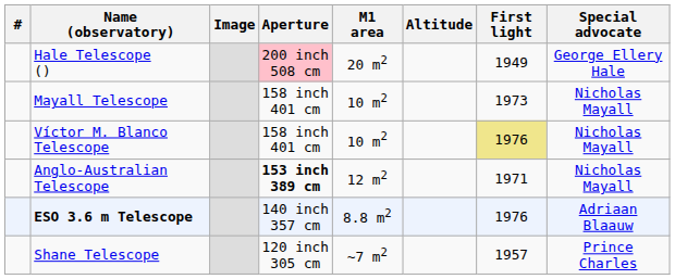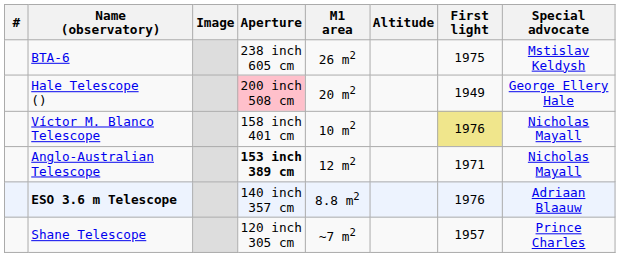 <table class="wikitable" style="text-align: center; margin: 0.5em auto;">
 <tr>
 <th width=18>#</th>
 <th>Name<br>(observatory)</th>
 <th>Image</th>
 <th>Aperture</th>
 <th width=60>M1<br>area</th>
 <th>Altitude</th>
 <th width=60>First<br>light</th>
 <th>Special advocate</th>
 </tr>
 <tr>
 <td></td>
+<td align=left><a href='#'>BTA-6</a><br></td>
+<td bgcolor=#ddd></td>
+<td>238 inch<br>605 cm</td>
+<td>26 m<sup>2</sup></td>
+<td></td>
+<td>1975</td>
+<td><a href='#'>Mstislav Keldysh</a></td>
+</tr>
+<tr>
+<td></td>
 <td align=left><a href='#'>Hale Telescope</a><br>()</td>
 <td bgcolor=#ddd></td>
 <td style="background: pink;">200 inch<br>508 cm</td>
 <td>20 m<sup>2</sup></td>
 <td></td>
 <td>1949</td>
 <td><a href='#'>George Ellery Hale</a></td>
-</tr>
-<tr>
-<td></td>
-<td align=left><a href='#'>Mayall Telescope</a><br></td>
-<td bgcolor=#ddd></td>
-<td>158 inch<br>401 cm</td>
-<td>10 m<sup>2</sup></td>
-<td> </td>
-<td>1973</td>
-<td><a href='#'>Nicholas Mayall</a></td>
 </tr>
 <tr>
 <td></td>
 <td align=left><a href='#'>Víctor M. Blanco Telescope</a><br></td>
 <td bgcolor=#ddd></td>
 <td>158 inch<br>401 cm</td>
 <td>10 m<sup>2</sup></td>
 <td></td>
 <td style="background: khaki;">1976</td>
 <td><a href='#'>Nicholas Mayall</a></td>
 </tr>
 <tr>
 <td></td>
 <td align=left><a href='#'>Anglo-Australian Telescope</a><br></td>
 <td bgcolor=#ddd></td>
 <td><strong>153 inch<br>389 cm</strong></td>
 <td>12 m<sup>2</sup></td>
 <td></td>
 <td>1971</td>
 <td><a href='#'>Nicholas Mayall</a></td>
 </tr>
 <tr bgcolor=#edf3fe>
 <td></td>
 <td align=left><strong>ESO 3.6 m Telescope</strong><br></td>
 <td bgcolor=#ddd></td>
 <td>140 inch<br>357 cm</td>
 <td>8.8 m<sup>2</sup></td>
 <td></td>
 <td>1976</td>
 <td><a href='#'>Adriaan Blaauw</a></td>
 </tr>
 <tr>
 <td></td>
 <td align=left><a href='#'>Shane Telescope</a><br></td>
 <td bgcolor=#ddd></td>
 <td>120 inch<br>305 cm</td>
 <td>~7 m<sup>2</sup></td>
 <td></td>
 <td>1957</td>
 <td><a href='#'>Prince Charles</a></td>
 </tr>
 </table>
